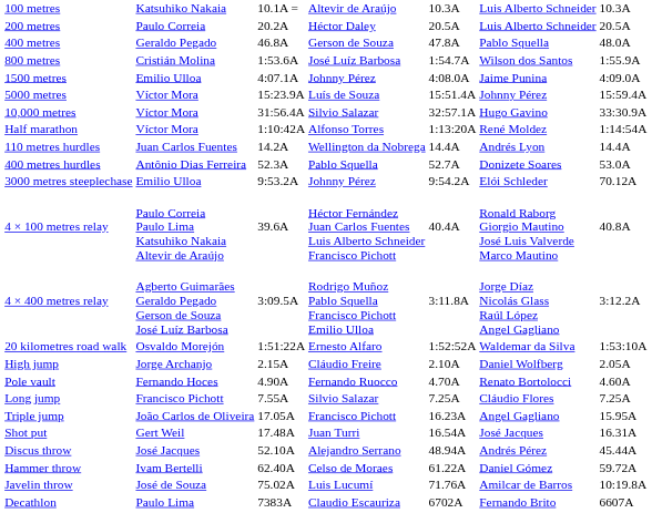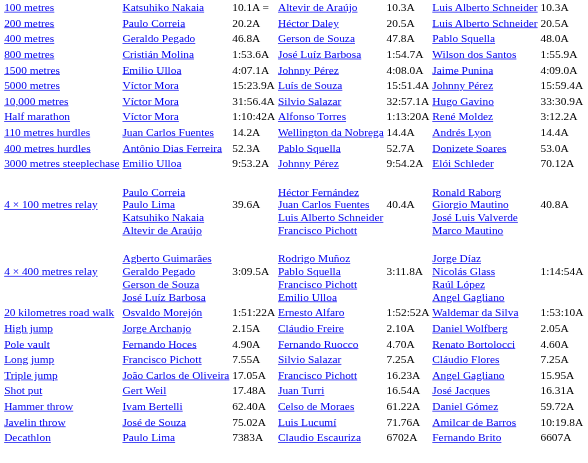 <table>
 <tr>
 <td><a href='#'>100 metres</a></td>
 <td><a href='#'>Katsuhiko Nakaia</a><br> </td>
 <td>10.1A =</td>
 <td><a href='#'>Altevir de Araújo</a><br> </td>
 <td>10.3A</td>
 <td><a href='#'>Luis Alberto Schneider</a><br> </td>
 <td>10.3A</td>
 </tr>
 <tr>
 <td><a href='#'>200 metres</a></td>
 <td><a href='#'>Paulo Correia</a><br> </td>
 <td>20.2A </td>
 <td><a href='#'>Héctor Daley</a><br> </td>
 <td>20.5A</td>
 <td><a href='#'>Luis Alberto Schneider</a><br> </td>
 <td>20.5A</td>
 </tr>
 <tr>
 <td><a href='#'>400 metres</a></td>
 <td><a href='#'>Geraldo Pegado</a><br> </td>
 <td>46.8A</td>
 <td><a href='#'>Gerson de Souza</a><br> </td>
 <td>47.8A</td>
 <td><a href='#'>Pablo Squella</a><br> </td>
 <td>48.0A</td>
 </tr>
 <tr>
 <td><a href='#'>800 metres</a></td>
 <td><a href='#'>Cristián Molina</a><br> </td>
 <td>1:53.6A</td>
 <td><a href='#'>José Luíz Barbosa</a><br> </td>
 <td>1:54.7A</td>
 <td><a href='#'>Wilson dos Santos</a><br> </td>
 <td>1:55.9A</td>
 </tr>
 <tr>
 <td><a href='#'>1500 metres</a></td>
 <td><a href='#'>Emilio Ulloa</a><br> </td>
 <td>4:07.1A</td>
 <td><a href='#'>Johnny Pérez</a><br> </td>
 <td>4:08.0A</td>
 <td><a href='#'>Jaime Punina</a><br> </td>
 <td>4:09.0A</td>
 </tr>
 <tr>
 <td><a href='#'>5000 metres</a></td>
 <td><a href='#'>Víctor Mora</a><br> </td>
 <td>15:23.9A</td>
 <td><a href='#'>Luís de Souza</a><br> </td>
 <td>15:51.4A</td>
 <td><a href='#'>Johnny Pérez</a><br> </td>
 <td>15:59.4A</td>
 </tr>
 <tr>
 <td><a href='#'>10,000 metres</a></td>
 <td><a href='#'>Víctor Mora</a><br> </td>
 <td>31:56.4A</td>
 <td><a href='#'>Silvio Salazar</a><br> </td>
 <td>32:57.1A</td>
 <td><a href='#'>Hugo Gavino</a><br> </td>
 <td>33:30.9A</td>
 </tr>
 <tr>
 <td><a href='#'>Half marathon</a></td>
 <td><a href='#'>Víctor Mora</a><br> </td>
 <td>1:10:42A</td>
 <td><a href='#'>Alfonso Torres</a><br> </td>
 <td>1:13:20A</td>
 <td><a href='#'>René Moldez</a><br> </td>
-<td>1:14:54A</td>
+<td>3:12.2A</td>
 </tr>
 <tr>
 <td><a href='#'>110 metres hurdles</a></td>
 <td><a href='#'>Juan Carlos Fuentes</a><br> </td>
 <td>14.2A</td>
 <td><a href='#'>Wellington da Nobrega</a><br> </td>
 <td>14.4A</td>
 <td><a href='#'>Andrés Lyon</a><br> </td>
 <td>14.4A</td>
 </tr>
 <tr>
 <td><a href='#'>400 metres hurdles</a></td>
 <td><a href='#'>Antônio Dias Ferreira</a><br> </td>
 <td>52.3A</td>
 <td><a href='#'>Pablo Squella</a><br> </td>
 <td>52.7A</td>
 <td><a href='#'>Donizete Soares</a><br> </td>
 <td>53.0A</td>
 </tr>
 <tr>
 <td><a href='#'>3000 metres steeplechase</a></td>
 <td><a href='#'>Emilio Ulloa</a><br> </td>
 <td>9:53.2A</td>
 <td><a href='#'>Johnny Pérez</a><br> </td>
 <td>9:54.2A</td>
 <td><a href='#'>Elói Schleder</a><br> </td>
 <td>70.12A</td>
 </tr>
 <tr>
 <td><a href='#'>4 × 100 metres relay</a></td>
 <td><br><a href='#'>Paulo Correia</a><br><a href='#'>Paulo Lima</a><br><a href='#'>Katsuhiko Nakaia</a><br><a href='#'>Altevir de Araújo</a></td>
 <td>39.6A </td>
 <td><br><a href='#'>Héctor Fernández</a><br><a href='#'>Juan Carlos Fuentes</a><br><a href='#'>Luis Alberto Schneider</a><br><a href='#'>Francisco Pichott</a></td>
 <td>40.4A</td>
 <td><br><a href='#'>Ronald Raborg</a><br><a href='#'>Giorgio Mautino</a><br><a href='#'>José Luis Valverde</a><br><a href='#'>Marco Mautino</a></td>
 <td>40.8A</td>
 </tr>
 <tr>
 <td><a href='#'>4 × 400 metres relay</a></td>
 <td><br><a href='#'>Agberto Guimarães</a><br><a href='#'>Geraldo Pegado</a><br><a href='#'>Gerson de Souza</a><br><a href='#'>José Luíz Barbosa</a></td>
 <td>3:09.5A</td>
 <td><br><a href='#'>Rodrigo Muñoz</a><br><a href='#'>Pablo Squella</a><br><a href='#'>Francisco Pichott</a><br><a href='#'>Emilio Ulloa</a></td>
 <td>3:11.8A</td>
 <td><br><a href='#'>Jorge Díaz</a><br><a href='#'>Nicolás Glass</a><br><a href='#'>Raúl López</a><br><a href='#'>Angel Gagliano</a></td>
-<td>3:12.2A</td>
+<td>1:14:54A</td>
 </tr>
 <tr>
 <td><a href='#'>20 kilometres road walk</a></td>
 <td><a href='#'>Osvaldo Morejón</a><br> </td>
 <td>1:51:22A</td>
 <td><a href='#'>Ernesto Alfaro</a><br> </td>
 <td>1:52:52A</td>
 <td><a href='#'>Waldemar da Silva</a><br> </td>
 <td>1:53:10A</td>
 </tr>
 <tr>
 <td><a href='#'>High jump</a></td>
 <td><a href='#'>Jorge Archanjo</a><br> </td>
 <td>2.15A </td>
 <td><a href='#'>Cláudio Freire</a><br> </td>
 <td>2.10A</td>
 <td><a href='#'>Daniel Wolfberg</a><br> </td>
 <td>2.05A</td>
 </tr>
 <tr>
 <td><a href='#'>Pole vault</a></td>
 <td><a href='#'>Fernando Hoces</a><br> </td>
 <td>4.90A </td>
 <td><a href='#'>Fernando Ruocco</a><br> </td>
 <td>4.70A</td>
 <td><a href='#'>Renato Bortolocci</a><br> </td>
 <td>4.60A</td>
 </tr>
 <tr>
 <td><a href='#'>Long jump</a></td>
 <td><a href='#'>Francisco Pichott</a><br> </td>
 <td>7.55A</td>
 <td><a href='#'>Silvio Salazar</a><br> </td>
 <td>7.25A</td>
 <td><a href='#'>Cláudio Flores</a><br> </td>
 <td>7.25A</td>
 </tr>
 <tr>
 <td><a href='#'>Triple jump</a></td>
 <td><a href='#'>João Carlos de Oliveira</a><br> </td>
 <td>17.05A </td>
 <td><a href='#'>Francisco Pichott</a><br> </td>
 <td>16.23A</td>
 <td><a href='#'>Angel Gagliano</a><br> </td>
 <td>15.95A</td>
 </tr>
 <tr>
 <td><a href='#'>Shot put</a></td>
 <td><a href='#'>Gert Weil</a><br> </td>
 <td>17.48A</td>
 <td><a href='#'>Juan Turri</a><br> </td>
 <td>16.54A</td>
 <td><a href='#'>José Jacques</a><br> </td>
 <td>16.31A</td>
 </tr>
 <tr>
-<td><a href='#'>Discus throw</a></td>
-<td><a href='#'>José Jacques</a><br> </td>
-<td>52.10A</td>
-<td><a href='#'>Alejandro Serrano</a><br> </td>
-<td>48.94A</td>
-<td><a href='#'>Andrés Pérez</a><br> </td>
-<td>45.44A</td>
-</tr>
-<tr>
 <td><a href='#'>Hammer throw</a></td>
 <td><a href='#'>Ivam Bertelli</a><br> </td>
 <td>62.40A</td>
 <td><a href='#'>Celso de Moraes</a><br> </td>
 <td>61.22A</td>
 <td><a href='#'>Daniel Gómez</a><br> </td>
 <td>59.72A</td>
 </tr>
 <tr>
 <td><a href='#'>Javelin throw</a></td>
 <td><a href='#'>José de Souza</a><br> </td>
 <td>75.02A </td>
 <td><a href='#'>Luis Lucumí</a><br> </td>
 <td>71.76A</td>
 <td><a href='#'>Amilcar de Barros</a><br> </td>
 <td>10:19.8A</td>
 </tr>
 <tr>
 <td><a href='#'>Decathlon</a></td>
 <td><a href='#'>Paulo Lima</a><br> </td>
 <td>7383A</td>
 <td><a href='#'>Claudio Escauriza</a><br> </td>
 <td>6702A</td>
 <td><a href='#'>Fernando Brito</a><br> </td>
 <td>6607A</td>
 </tr>
 </table>
